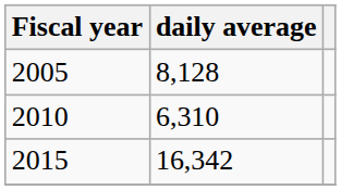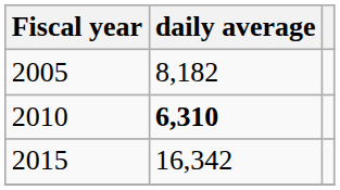 <table class="wikitable">
 <tr>
 <th>Fiscal year</th>
 <th>daily average</th>
 <th></th>
 </tr>
 <tr>
 <td>2005</td>
-<td>8,128</td>
+<td>8,182</td>
 <td></td>
 </tr>
 <tr>
 <td>2010</td>
-<td>6,310</td>
+<td><strong>6,310</strong></td>
 <td></td>
 </tr>
 <tr>
 <td>2015</td>
 <td>16,342</td>
 <td></td>
 </tr>
 <tr>
 </tr>
 </table>
